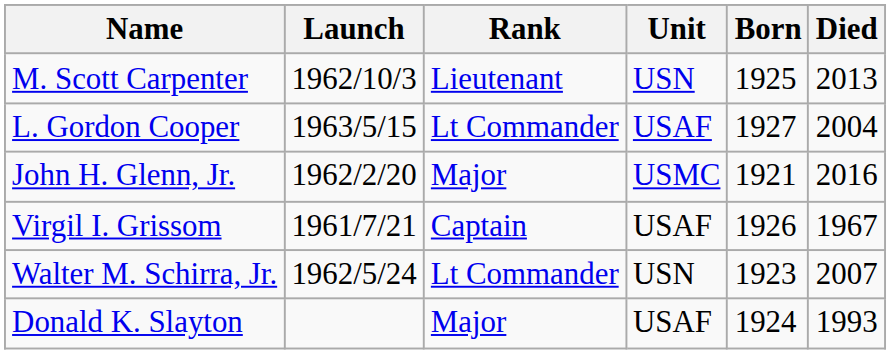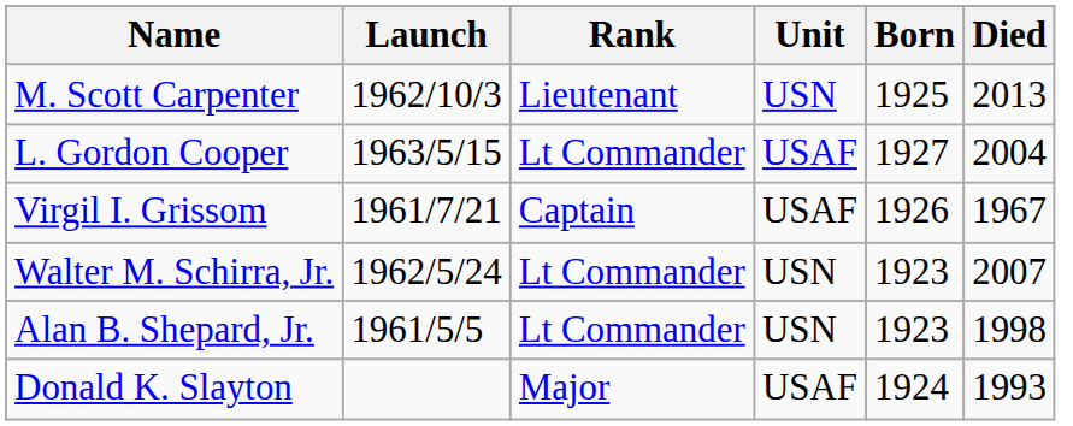 <table class="wikitable sortable">
 <tr>
 <th>Name</th>
 <th>Launch</th>
 <th>Rank</th>
 <th>Unit</th>
 <th>Born</th>
 <th>Died</th>
 </tr>
 <tr>
 <td data-sort-value="Carpenter, Scott"><a href='#'>M. Scott Carpenter</a></td>
 <td>1962/10/3</td>
 <td><a href='#'>Lieutenant</a></td>
 <td><a href='#'>USN</a></td>
 <td>1925</td>
 <td>2013</td>
 </tr>
 <tr>
 <td data-sort-value="Cooper, Gordon"><a href='#'>L. Gordon Cooper</a></td>
 <td>1963/5/15</td>
 <td><a href='#'>Lt Commander</a></td>
 <td><a href='#'>USAF</a></td>
 <td>1927</td>
 <td>2004</td>
 </tr>
 <tr>
-<td data-sort-value="Glenn, John"><a href='#'>John H. Glenn, Jr.</a></td>
-<td>1962/2/20</td>
-<td><a href='#'>Major</a></td>
-<td><a href='#'>USMC</a></td>
-<td>1921</td>
-<td>2016</td>
-</tr>
-<tr>
 <td data-sort-value="Grissom, Gus"><a href='#'>Virgil I. Grissom</a></td>
 <td>1961/7/21</td>
 <td><a href='#'>Captain</a></td>
 <td>USAF</td>
 <td>1926</td>
 <td>1967</td>
 </tr>
 <tr>
 <td data-sort-value="Schirra, Wally"><a href='#'>Walter M. Schirra, Jr.</a></td>
 <td>1962/5/24</td>
 <td><a href='#'>Lt Commander</a></td>
 <td>USN</td>
 <td>1923</td>
 <td>2007</td>
 </tr>
 <tr>
+<td data-sort-value="Shepard, Alan"><a href='#'>Alan B. Shepard, Jr.</a></td>
+<td>1961/5/5</td>
+<td><a href='#'>Lt Commander</a></td>
+<td>USN</td>
+<td>1923</td>
+<td>1998</td>
+</tr>
+<tr>
 <td data-sort-value="Slayton, Deke"><a href='#'>Donald K. Slayton</a></td>
 <td></td>
 <td><a href='#'>Major</a></td>
 <td>USAF</td>
 <td>1924</td>
 <td>1993</td>
 </tr>
 </table>
